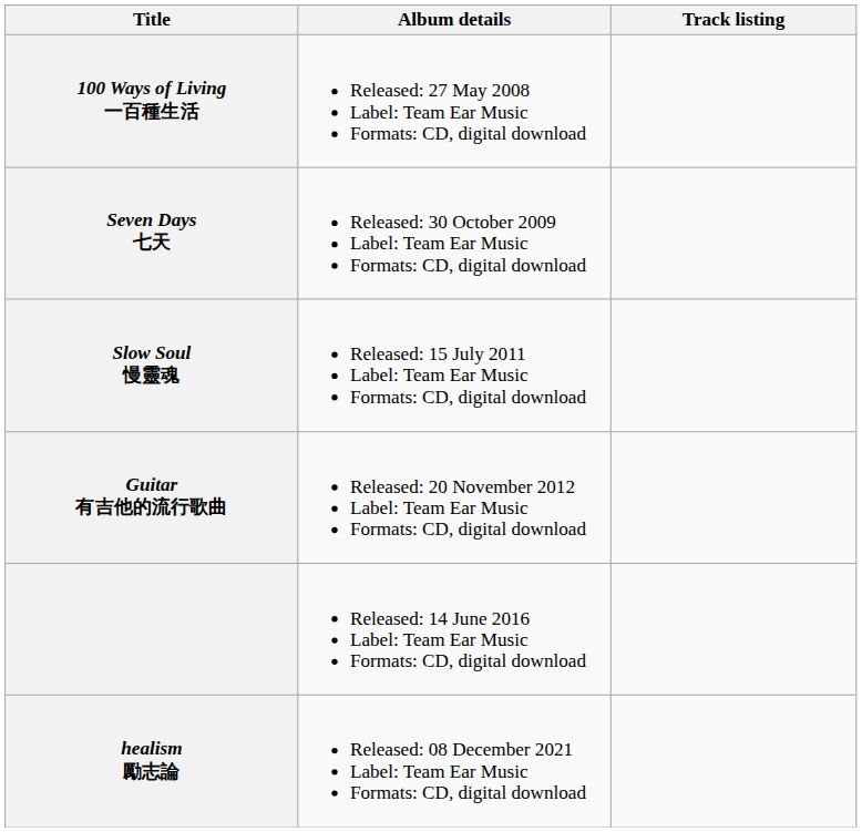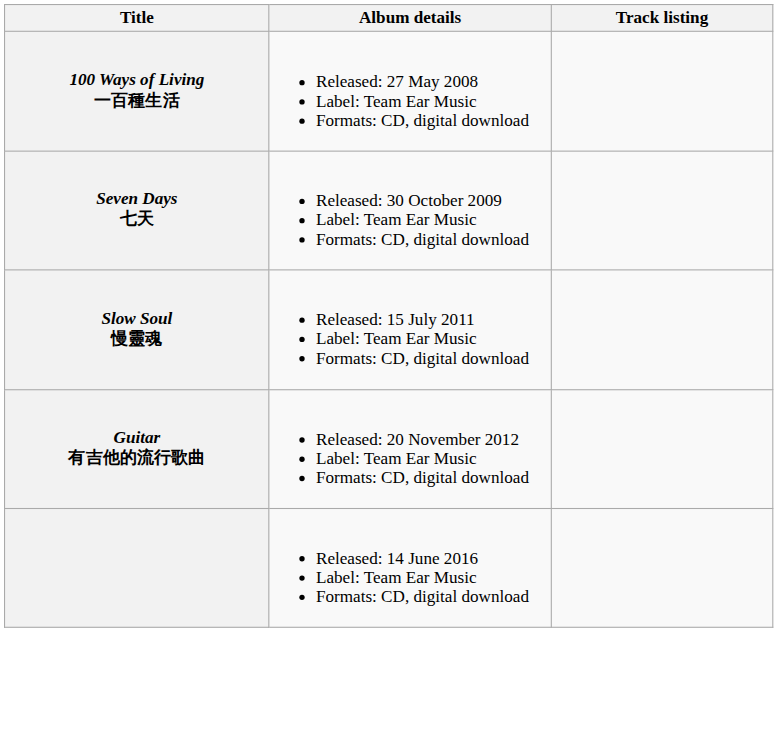 <table class="wikitable plainrowheaders" style="text-align:center;">
 <tr>
 <th style="width:15em;">Title</th>
 <th style="width:16em;">Album details</th>
 <th style="width:200px;">Track listing</th>
 </tr>
 <tr>
 <th scope="row"><em>100 Ways of Living</em> <br>一百種生活</th>
 <td align="left"><br><ul><li>Released: 27 May 2008</li><li>Label: Team Ear Music</li><li>Formats: CD, digital download</li></ul></td>
 <td align="center"></td>
 </tr>
 <tr>
 <th scope="row"><em>Seven Days</em> <br>七天</th>
 <td align="left"><br><ul><li>Released: 30 October 2009</li><li>Label: Team Ear Music</li><li>Formats: CD, digital download</li></ul></td>
 <td align="center"></td>
 </tr>
 <tr>
 <th scope="row"><em>Slow Soul</em> <br>慢靈魂</th>
 <td align="left"><br><ul><li>Released: 15 July 2011</li><li>Label: Team Ear Music</li><li>Formats: CD, digital download</li></ul></td>
 <td align="center"></td>
 </tr>
 <tr>
 <th scope="row"><em>Guitar</em> <br>有吉他的流行歌曲</th>
 <td align="left"><br><ul><li>Released: 20 November 2012</li><li>Label: Team Ear Music</li><li>Formats: CD, digital download</li></ul></td>
 <td align="center"></td>
 </tr>
 <tr>
 <th scope="row"><em></em></th>
 <td align="left"><br><ul><li>Released: 14 June 2016</li><li>Label: Team Ear Music</li><li>Formats: CD, digital download</li></ul></td>
 <td align="center"></td>
 </tr>
-<tr>
-<th scope="row"><em>healism</em> <br>勵志論</th>
-<td align="left"><br><ul><li>Released: 08 December 2021</li><li>Label: Team Ear Music</li><li>Formats: CD, digital download</li></ul></td>
-<td align="center"></td>
-</tr>
 </table>
